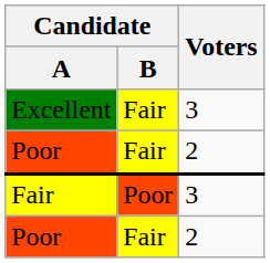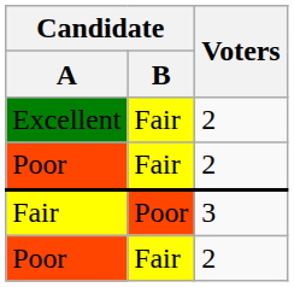 <table class="wikitable">
 <tr>
 <th colspan=2>Candidate</th>
 <th rowspan=2>Voters</th>
 </tr>
 <tr>
 <th>A</th>
 <th>B</th>
 </tr>
 <tr>
 <td bgcolor="green">Excellent</td>
 <td bgcolor="yellow">Fair</td>
-<td>3</td>
+<td>2</td>
 </tr>
 <tr>
 <td bgcolor="orangered">Poor</td>
 <td bgcolor="yellow">Fair</td>
 <td>2</td>
 </tr>
 <tr style="border-top: 2px black solid">
 <td bgcolor="yellow">Fair</td>
 <td bgcolor="orangered">Poor</td>
 <td>3</td>
 </tr>
 <tr>
 <td bgcolor="orangered">Poor</td>
 <td bgcolor="yellow">Fair</td>
 <td>2</td>
 </tr>
 </table>
